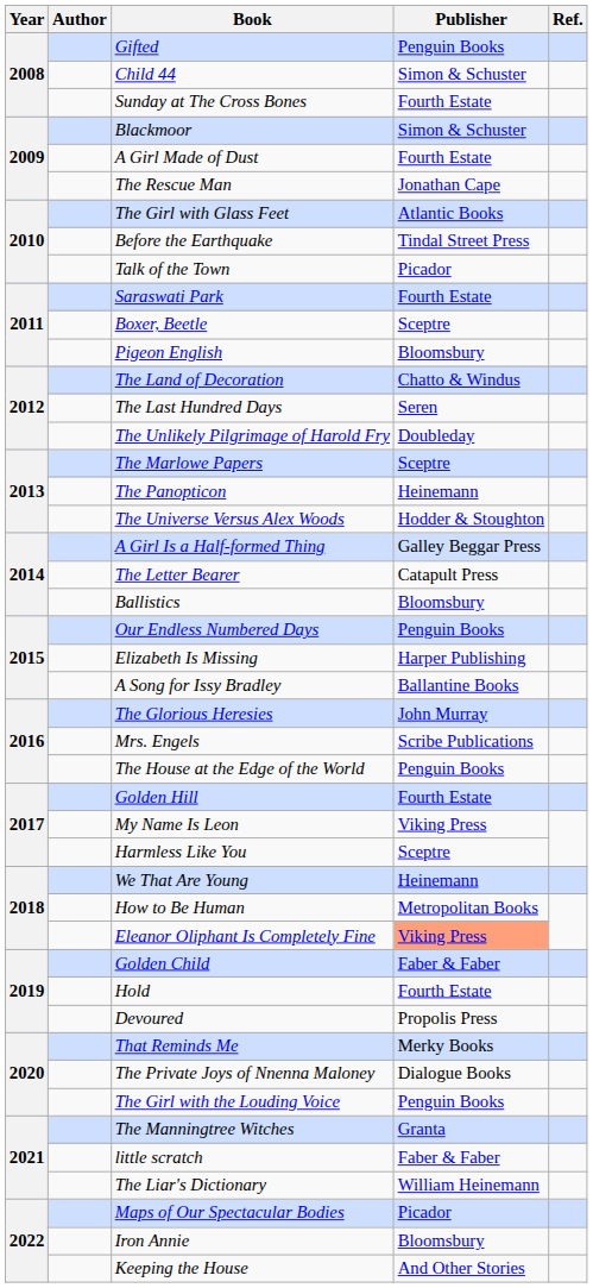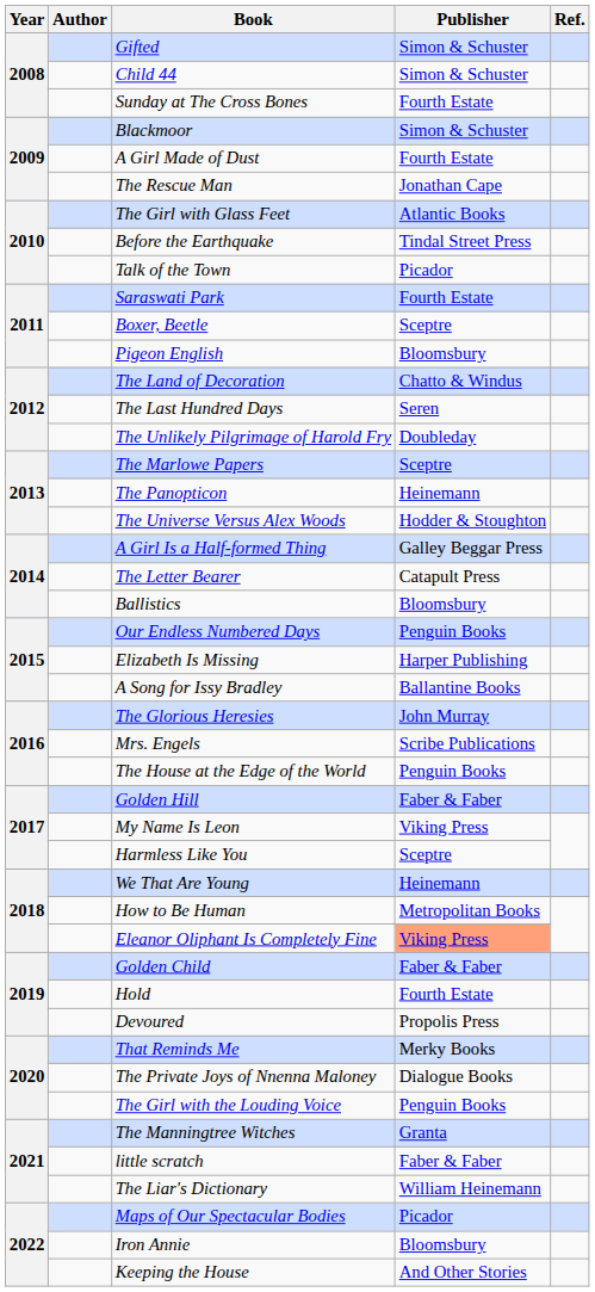 <table class="wikitable sortable mw-collapsible">
 <tr>
 <th>Year</th>
 <th>Author</th>
 <th>Book</th>
 <th>Publisher</th>
 <th>Ref.</th>
 </tr>
 <tr style="background:#cddeff">
 <th rowspan="3">2008</th>
 <td></td>
 <td><em><a href='#'>Gifted</a></em></td>
-<td><a href='#'>Penguin Books</a></td>
+<td><a href='#'>Simon & Schuster</a></td>
 <td></td>
 </tr>
 <tr>
 <td></td>
 <td><em><a href='#'>Child 44</a></em></td>
 <td><a href='#'>Simon & Schuster</a></td>
 <td></td>
 </tr>
 <tr>
 <td></td>
 <td><em>Sunday at The Cross Bones</em></td>
 <td><a href='#'>Fourth Estate</a></td>
 <td></td>
 </tr>
 <tr style="background:#cddeff">
 <th rowspan="3">2009</th>
 <td></td>
 <td><em>Blackmoor</em></td>
 <td><a href='#'>Simon & Schuster</a></td>
 <td></td>
 </tr>
 <tr>
 <td></td>
 <td><em>A Girl Made of Dust</em></td>
 <td><a href='#'>Fourth Estate</a></td>
 <td></td>
 </tr>
 <tr>
 <td></td>
 <td><em>The Rescue Man</em></td>
 <td><a href='#'>Jonathan Cape</a></td>
 <td></td>
 </tr>
 <tr style="background:#cddeff">
 <th rowspan="3">2010</th>
 <td></td>
 <td><em>The Girl with Glass Feet</em></td>
 <td><a href='#'>Atlantic Books</a></td>
 <td></td>
 </tr>
 <tr>
 <td></td>
 <td><em>Before the Earthquake</em></td>
 <td><a href='#'>Tindal Street Press</a></td>
 <td></td>
 </tr>
 <tr>
 <td></td>
 <td><em>Talk of the Town</em></td>
 <td><a href='#'>Picador</a></td>
 <td></td>
 </tr>
 <tr style="background:#cddeff">
 <th rowspan="3">2011</th>
 <td></td>
 <td><em><a href='#'>Saraswati Park</a></em></td>
 <td><a href='#'>Fourth Estate</a></td>
 <td></td>
 </tr>
 <tr>
 <td></td>
 <td><em><a href='#'>Boxer, Beetle</a></em></td>
 <td><a href='#'>Sceptre</a></td>
 <td></td>
 </tr>
 <tr>
 <td></td>
 <td><em><a href='#'>Pigeon English</a></em></td>
 <td><a href='#'>Bloomsbury</a></td>
 <td></td>
 </tr>
 <tr style="background:#cddeff">
 <th rowspan="3">2012</th>
 <td></td>
 <td><em><a href='#'>The Land of Decoration</a></em></td>
 <td><a href='#'>Chatto & Windus</a></td>
 <td></td>
 </tr>
 <tr>
 <td></td>
 <td><em>The Last Hundred Days</em></td>
 <td><a href='#'>Seren</a></td>
 <td></td>
 </tr>
 <tr>
 <td></td>
 <td><em><a href='#'>The Unlikely Pilgrimage of Harold Fry</a></em></td>
 <td><a href='#'>Doubleday</a></td>
 <td></td>
 </tr>
 <tr style="background:#cddeff">
 <th rowspan="3">2013</th>
 <td></td>
 <td><em><a href='#'>The Marlowe Papers</a></em></td>
 <td><a href='#'>Sceptre</a></td>
 <td></td>
 </tr>
 <tr>
 <td></td>
 <td><em><a href='#'>The Panopticon</a></em></td>
 <td><a href='#'>Heinemann</a></td>
 <td></td>
 </tr>
 <tr>
 <td></td>
 <td><em><a href='#'>The Universe Versus Alex Woods</a></em></td>
 <td><a href='#'>Hodder & Stoughton</a></td>
 <td></td>
 </tr>
 <tr style="background:#cddeff">
 <th rowspan="3">2014</th>
 <td></td>
 <td><em><a href='#'>A Girl Is a Half-formed Thing</a></em></td>
 <td>Galley Beggar Press</td>
 <td></td>
 </tr>
 <tr>
 <td></td>
 <td><em><a href='#'>The Letter Bearer</a></em></td>
 <td>Catapult Press</td>
 <td></td>
 </tr>
 <tr>
 <td></td>
 <td><em>Ballistics</em></td>
 <td><a href='#'>Bloomsbury</a></td>
 <td></td>
 </tr>
 <tr style="background:#cddeff">
 <th rowspan="3">2015</th>
 <td></td>
 <td><em><a href='#'>Our Endless Numbered Days</a></em></td>
 <td><a href='#'>Penguin Books</a></td>
 <td></td>
 </tr>
 <tr>
 <td></td>
 <td><em>Elizabeth Is Missing</em></td>
 <td><a href='#'>Harper Publishing</a></td>
 <td></td>
 </tr>
 <tr>
 <td></td>
 <td><em>A Song for Issy Bradley</em></td>
 <td><a href='#'>Ballantine Books</a></td>
 <td></td>
 </tr>
 <tr style="background:#cddeff">
 <th rowspan="3">2016</th>
 <td></td>
 <td><em><a href='#'>The Glorious Heresies</a></em></td>
 <td><a href='#'>John Murray</a></td>
 <td></td>
 </tr>
 <tr>
 <td></td>
 <td><em>Mrs. Engels</em></td>
 <td><a href='#'>Scribe Publications</a></td>
 <td></td>
 </tr>
 <tr>
 <td></td>
 <td><em>The House at the Edge of the World</em></td>
 <td><a href='#'>Penguin Books</a></td>
 <td></td>
 </tr>
 <tr style="background:#cddeff">
 <th rowspan="3">2017</th>
 <td></td>
 <td><em><a href='#'>Golden Hill</a></em></td>
-<td><a href='#'>Fourth Estate</a></td>
+<td><a href='#'>Faber & Faber</a></td>
 <td></td>
 </tr>
 <tr>
 <td></td>
 <td><em>My Name Is Leon</em></td>
 <td><a href='#'>Viking Press</a></td>
 <td rowspan="2"></td>
 </tr>
 <tr>
 <td></td>
 <td><em>Harmless Like You</em></td>
 <td><a href='#'>Sceptre</a></td>
 </tr>
 <tr style="background:#cddeff">
 <th rowspan="3">2018</th>
 <td></td>
 <td><em>We That Are Young</em></td>
 <td><a href='#'>Heinemann</a></td>
 <td></td>
 </tr>
 <tr>
 <td></td>
 <td><em>How to Be Human</em></td>
 <td><a href='#'>Metropolitan Books</a></td>
 <td rowspan="2"></td>
 </tr>
 <tr>
 <td></td>
 <td><em><a href='#'>Eleanor Oliphant Is Completely Fine</a></em></td>
 <td style="background: lightsalmon;"><a href='#'>Viking Press</a></td>
 </tr>
 <tr style="background:#cddeff">
 <th rowspan="3">2019</th>
 <td></td>
 <td><em><a href='#'>Golden Child</a></em></td>
 <td><a href='#'>Faber & Faber</a></td>
 <td></td>
 </tr>
 <tr>
 <td></td>
 <td><em>Hold</em></td>
 <td><a href='#'>Fourth Estate</a></td>
 <td></td>
 </tr>
 <tr>
 <td></td>
 <td><em>Devoured</em></td>
 <td>Propolis Press</td>
 <td></td>
 </tr>
 <tr style="background:#cddeff">
 <th rowspan="3">2020</th>
 <td></td>
 <td><em><a href='#'>That Reminds Me</a></em></td>
 <td>Merky Books</td>
 <td></td>
 </tr>
 <tr>
 <td></td>
 <td><em>The Private Joys of Nnenna Maloney</em></td>
 <td>Dialogue Books</td>
 <td></td>
 </tr>
 <tr>
 <td></td>
 <td><em><a href='#'>The Girl with the Louding Voice</a></em></td>
 <td><a href='#'>Penguin Books</a></td>
 <td></td>
 </tr>
 <tr style="background:#cddeff">
 <th rowspan="3">2021</th>
 <td></td>
 <td><em>The Manningtree Witches</em></td>
 <td><a href='#'>Granta</a></td>
 <td></td>
 </tr>
 <tr>
 <td></td>
 <td><em>little scratch</em></td>
 <td><a href='#'>Faber & Faber</a></td>
 <td></td>
 </tr>
 <tr>
 <td></td>
 <td><em>The Liar's Dictionary</em></td>
 <td><a href='#'>William Heinemann</a></td>
 <td></td>
 </tr>
 <tr style="background:#cddeff">
 <th rowspan="3">2022</th>
 <td></td>
 <td><em><a href='#'>Maps of Our Spectacular Bodies</a></em></td>
 <td><a href='#'>Picador</a></td>
 <td></td>
 </tr>
 <tr>
 <td></td>
 <td><em>Iron Annie</em></td>
 <td><a href='#'>Bloomsbury</a></td>
 <td></td>
 </tr>
 <tr>
 <td></td>
 <td><em>Keeping the House</em></td>
 <td><a href='#'>And Other Stories</a></td>
 <td></td>
 </tr>
 </table>
